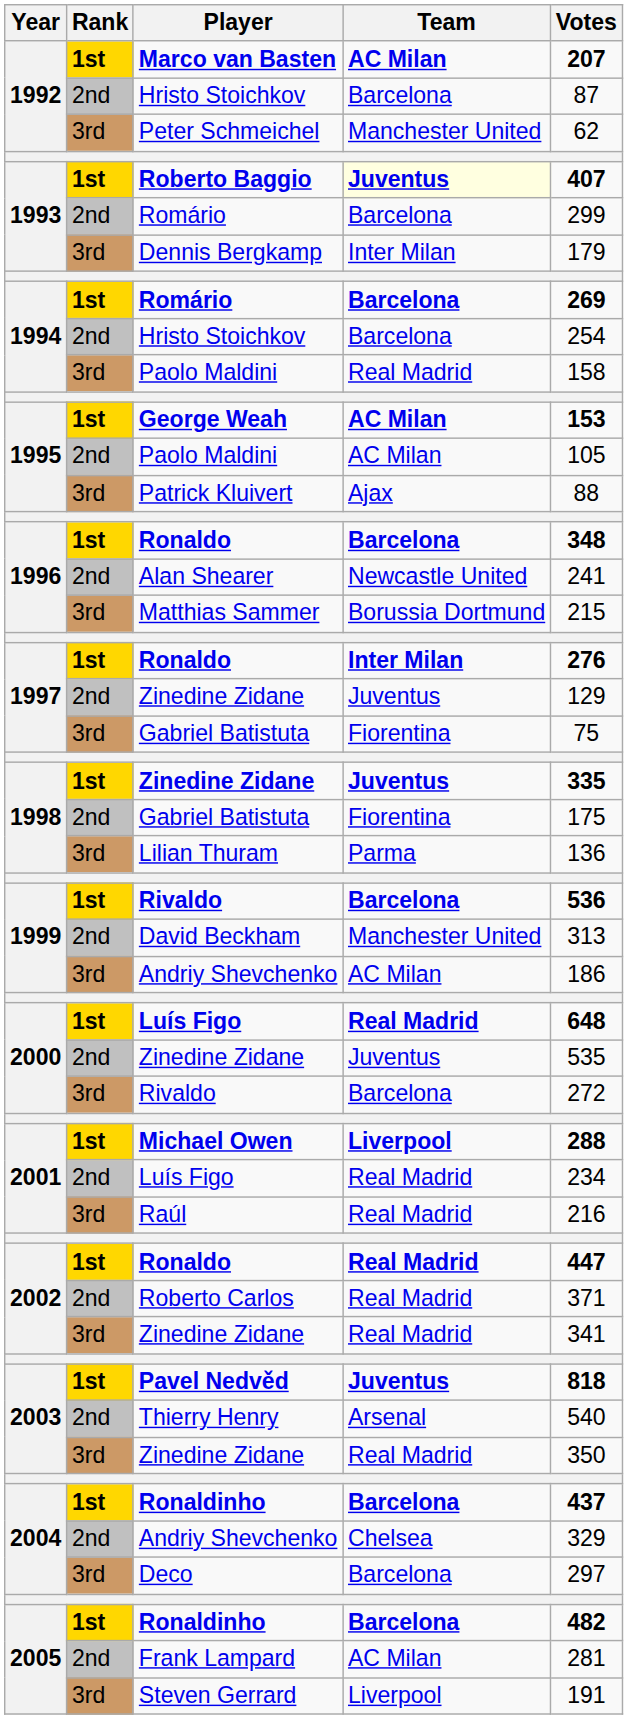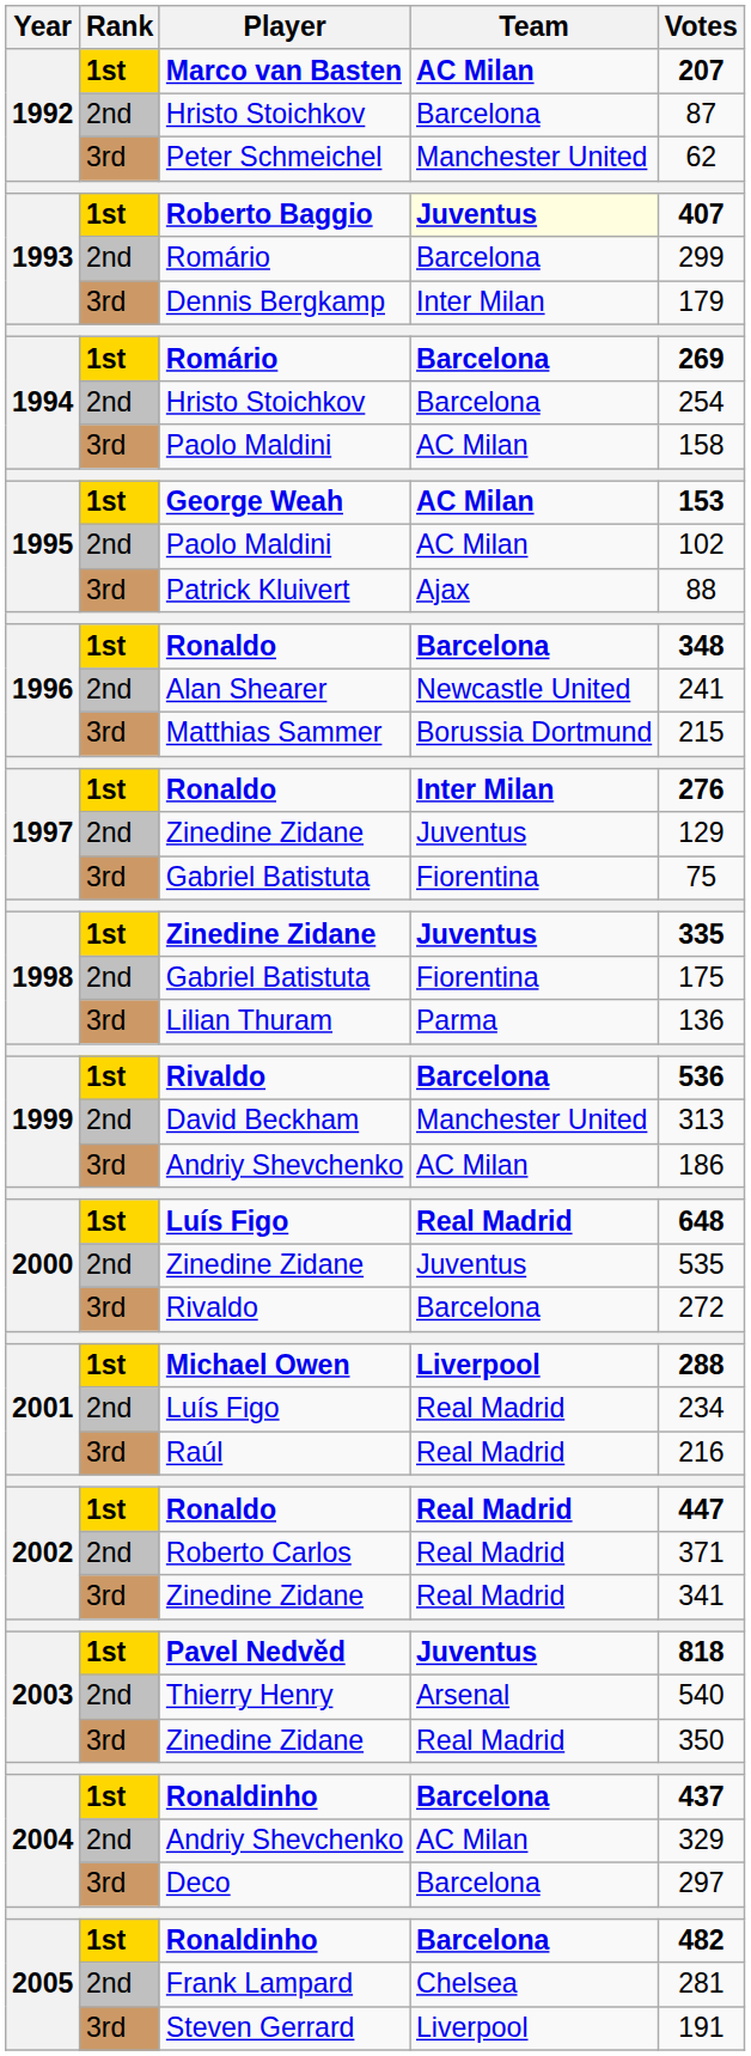 <table class="wikitable">
 <tr>
 <th scope="col">Year</th>
 <th scope="col">Rank</th>
 <th scope="col">Player</th>
 <th scope="col">Team</th>
 <th scope="col">Votes</th>
 </tr>
 <tr>
 <th scope="rowgroup" rowspan="3">1992</th>
 <td scope="row" style="background-color: gold"><strong>1st</strong></td>
 <td> <strong><a href='#'>Marco van Basten</a></strong></td>
 <td> <strong><a href='#'>AC Milan</a></strong></td>
 <td align="center"><strong>207</strong></td>
 </tr>
 <tr>
 <td scope="row" style="background-color: silver">2nd</td>
 <td> <a href='#'>Hristo Stoichkov</a></td>
 <td> <a href='#'>Barcelona</a></td>
 <td align="center">87</td>
 </tr>
 <tr>
 <td scope="row" style="background-color: #cc9966">3rd</td>
 <td> <a href='#'>Peter Schmeichel</a></td>
 <td> <a href='#'>Manchester United</a></td>
 <td align="center">62</td>
 </tr>
 <tr>
 <th colspan="5"></th>
 </tr>
 <tr>
 <th scope="rowgroup" rowspan="3">1993</th>
 <td scope="row" style="background-color: gold"><strong>1st</strong></td>
 <td><strong> <a href='#'>Roberto Baggio</a></strong></td>
 <td style="background: lightyellow;"><strong> <a href='#'>Juventus</a></strong></td>
 <td align="center"><strong>407</strong></td>
 </tr>
 <tr>
 <td scope="row" style="background-color: silver">2nd</td>
 <td> <a href='#'>Romário</a></td>
 <td> <a href='#'>Barcelona</a></td>
 <td align="center">299</td>
 </tr>
 <tr>
 <td scope="row" style="background-color: #cc9966">3rd</td>
 <td> <a href='#'>Dennis Bergkamp</a></td>
 <td> <a href='#'>Inter Milan</a></td>
 <td align="center">179</td>
 </tr>
 <tr>
 <th colspan="5"></th>
 </tr>
 <tr>
 <th scope="rowgroup" rowspan="3">1994</th>
 <td scope="row" style="background-color: gold"><strong>1st</strong></td>
 <td><strong> <a href='#'>Romário</a></strong></td>
 <td><strong> <a href='#'>Barcelona</a></strong></td>
 <td align="center"><strong>269</strong></td>
 </tr>
 <tr>
 <td scope="row" style="background-color: silver">2nd</td>
 <td> <a href='#'>Hristo Stoichkov</a></td>
 <td> <a href='#'>Barcelona</a></td>
 <td align="center">254</td>
 </tr>
 <tr>
 <td scope="row" style="background-color: #cc9966">3rd</td>
 <td><strong></strong> <a href='#'>Paolo Maldini</a></td>
-<td> <a href='#'>Real Madrid</a></td>
+<td> <a href='#'>AC Milan</a></td>
 <td align="center">158</td>
 </tr>
 <tr>
 <th colspan="5"></th>
 </tr>
 <tr>
 <th scope="rowgroup" rowspan="3">1995</th>
 <td scope="row" style="background-color: gold"><strong>1st</strong></td>
 <td><strong> <a href='#'>George Weah</a></strong></td>
 <td><strong> <a href='#'>AC Milan</a></strong></td>
 <td align="center"><strong>153</strong></td>
 </tr>
 <tr>
 <td scope="row" style="background-color: silver">2nd</td>
 <td><strong></strong> <a href='#'>Paolo Maldini</a></td>
 <td> <a href='#'>AC Milan</a></td>
-<td align="center">105</td>
+<td align="center">102</td>
 </tr>
 <tr>
 <td scope="row" style="background-color: #cc9966">3rd</td>
 <td> <a href='#'>Patrick Kluivert</a></td>
 <td> <a href='#'>Ajax</a></td>
 <td align="center">88</td>
 </tr>
 <tr>
 <th colspan="5"></th>
 </tr>
 <tr>
 <th scope="rowgroup" rowspan="3">1996</th>
 <td scope="row" style="background-color: gold"><strong>1st</strong></td>
 <td><strong> <a href='#'>Ronaldo</a></strong></td>
 <td><strong> <a href='#'>Barcelona</a></strong></td>
 <td align="center"><strong>348</strong></td>
 </tr>
 <tr>
 <td scope="row" style="background-color: silver">2nd</td>
 <td> <a href='#'>Alan Shearer</a></td>
 <td> <a href='#'>Newcastle United</a></td>
 <td align="center">241</td>
 </tr>
 <tr>
 <td scope="row" style="background-color: #cc9966">3rd</td>
 <td> <a href='#'>Matthias Sammer</a></td>
 <td> <a href='#'>Borussia Dortmund</a></td>
 <td align="center">215</td>
 </tr>
 <tr>
 <th colspan="5"></th>
 </tr>
 <tr>
 <th scope="rowgroup" rowspan="3">1997</th>
 <td scope="row" style="background-color: gold"><strong>1st</strong></td>
 <td><strong> <a href='#'>Ronaldo</a></strong></td>
 <td><strong> <a href='#'>Inter Milan</a></strong></td>
 <td align="center"><strong>276</strong></td>
 </tr>
 <tr>
 <td scope="row" style="background-color: silver">2nd</td>
 <td> <a href='#'>Zinedine Zidane</a></td>
 <td> <a href='#'>Juventus</a></td>
 <td align="center">129</td>
 </tr>
 <tr>
 <td scope="row" style="background-color: #cc9966">3rd</td>
 <td> <a href='#'>Gabriel Batistuta</a></td>
 <td> <a href='#'>Fiorentina</a></td>
 <td align="center">75</td>
 </tr>
 <tr>
 <th colspan="5"></th>
 </tr>
 <tr>
 <th scope="rowgroup" rowspan="3">1998</th>
 <td scope="row" style="background-color: gold"><strong>1st</strong></td>
 <td><strong> <a href='#'>Zinedine Zidane</a></strong></td>
 <td><strong> <a href='#'>Juventus</a></strong></td>
 <td align="center"><strong>335</strong></td>
 </tr>
 <tr>
 <td scope="row" style="background-color: silver">2nd</td>
 <td> <a href='#'>Gabriel Batistuta</a></td>
 <td> <a href='#'>Fiorentina</a></td>
 <td align="center">175</td>
 </tr>
 <tr>
 <td scope="row" style="background-color: #cc9966">3rd</td>
 <td> <a href='#'>Lilian Thuram</a></td>
 <td> <a href='#'>Parma</a></td>
 <td align="center">136</td>
 </tr>
 <tr>
 <th colspan="5"></th>
 </tr>
 <tr>
 <th scope="rowgroup" rowspan="3">1999</th>
 <td scope="row" style="background-color: gold"><strong>1st</strong></td>
 <td><strong> <a href='#'>Rivaldo</a></strong></td>
 <td><strong> <a href='#'>Barcelona</a></strong></td>
 <td align="center"><strong>536</strong></td>
 </tr>
 <tr>
 <td scope="row" style="background-color: silver">2nd</td>
 <td> <a href='#'>David Beckham</a></td>
 <td> <a href='#'>Manchester United</a></td>
 <td align="center">313</td>
 </tr>
 <tr>
 <td scope="row" style="background-color: #cc9966">3rd</td>
 <td> <a href='#'>Andriy Shevchenko</a></td>
 <td> <a href='#'>AC Milan</a></td>
 <td align="center">186</td>
 </tr>
 <tr>
 <th colspan="5"></th>
 </tr>
 <tr>
 <th scope="rowgroup" rowspan="3">2000</th>
 <td scope="row" style="background-color: gold"><strong>1st</strong></td>
 <td><strong> <a href='#'>Luís Figo</a></strong></td>
 <td><strong> <a href='#'>Real Madrid</a></strong></td>
 <td align="center"><strong>648</strong></td>
 </tr>
 <tr>
 <td scope="row" style="background-color: silver">2nd</td>
 <td> <a href='#'>Zinedine Zidane</a></td>
 <td> <a href='#'>Juventus</a></td>
 <td align="center">535</td>
 </tr>
 <tr>
 <td scope="row" style="background-color: #cc9966">3rd</td>
 <td> <a href='#'>Rivaldo</a></td>
 <td> <a href='#'>Barcelona</a></td>
 <td align="center">272</td>
 </tr>
 <tr>
 <th colspan="5"></th>
 </tr>
 <tr>
 <th scope="rowgroup" rowspan="3">2001</th>
 <td scope="row" style="background-color: gold"><strong>1st</strong></td>
 <td><strong> <a href='#'>Michael Owen</a></strong></td>
 <td><strong> <a href='#'>Liverpool</a></strong></td>
 <td align="center"><strong>288</strong></td>
 </tr>
 <tr>
 <td scope="row" style="background-color: silver">2nd</td>
 <td> <a href='#'>Luís Figo</a></td>
 <td> <a href='#'>Real Madrid</a></td>
 <td align="center">234</td>
 </tr>
 <tr>
 <td scope="row" style="background-color: #cc9966">3rd</td>
 <td> <a href='#'>Raúl</a></td>
 <td> <a href='#'>Real Madrid</a></td>
 <td align="center">216</td>
 </tr>
 <tr>
 <th colspan="5"></th>
 </tr>
 <tr>
 <th scope="rowgroup" rowspan="3">2002</th>
 <td scope="row" style="background-color: gold"><strong>1st</strong></td>
 <td><strong> <a href='#'>Ronaldo</a></strong></td>
 <td><strong> <a href='#'>Real Madrid</a></strong></td>
 <td align="center"><strong>447</strong></td>
 </tr>
 <tr>
 <td scope="row" style="background-color: silver">2nd</td>
 <td><strong></strong> <a href='#'>Roberto Carlos</a></td>
 <td> <a href='#'>Real Madrid</a></td>
 <td align="center">371</td>
 </tr>
 <tr>
 <td scope="row" style="background-color: #cc9966">3rd</td>
 <td> <a href='#'>Zinedine Zidane</a></td>
 <td> <a href='#'>Real Madrid</a></td>
 <td align="center">341</td>
 </tr>
 <tr>
 <th colspan="5"></th>
 </tr>
 <tr>
 <th scope="rowgroup" rowspan="3">2003</th>
 <td scope="row" style="background-color: gold"><strong>1st</strong></td>
 <td> <strong><a href='#'>Pavel Nedvěd</a></strong></td>
 <td><strong> <a href='#'>Juventus</a></strong></td>
 <td align="center"><strong>818</strong></td>
 </tr>
 <tr>
 <td scope="row" style="background-color: silver">2nd</td>
 <td> <a href='#'>Thierry Henry</a></td>
 <td> <a href='#'>Arsenal</a></td>
 <td align="center">540</td>
 </tr>
 <tr>
 <td scope="row" style="background-color: #cc9966">3rd</td>
 <td> <a href='#'>Zinedine Zidane</a></td>
 <td> <a href='#'>Real Madrid</a></td>
 <td align="center">350</td>
 </tr>
 <tr>
 <th colspan="5"></th>
 </tr>
 <tr>
 <th scope="rowgroup" rowspan="3">2004</th>
 <td scope="row" style="background-color: gold"><strong>1st</strong></td>
 <td><strong> <a href='#'>Ronaldinho</a></strong></td>
 <td><strong> <a href='#'>Barcelona</a></strong></td>
 <td align="center"><strong>437</strong></td>
 </tr>
 <tr>
 <td scope="row" style="background-color: silver">2nd</td>
 <td> <a href='#'>Andriy Shevchenko</a></td>
-<td> <a href='#'>Chelsea</a></td>
+<td> <a href='#'>AC Milan</a></td>
 <td align="center">329</td>
 </tr>
 <tr>
 <td scope="row" style="background-color: #cc9966">3rd</td>
 <td> <a href='#'>Deco</a></td>
 <td> <a href='#'>Barcelona</a></td>
 <td align="center">297</td>
 </tr>
 <tr>
 <th colspan="5"></th>
 </tr>
 <tr>
 <th scope="rowgroup" rowspan="3">2005</th>
 <td scope="row" style="background-color: gold"><strong>1st</strong></td>
 <td><strong> <a href='#'>Ronaldinho</a></strong></td>
 <td><strong> <a href='#'>Barcelona</a></strong></td>
 <td align="center"><strong>482</strong></td>
 </tr>
 <tr>
 <td scope="row" style="background-color: silver">2nd</td>
 <td> <a href='#'>Frank Lampard</a></td>
-<td> <a href='#'>AC Milan</a></td>
+<td> <a href='#'>Chelsea</a></td>
 <td align="center">281</td>
 </tr>
 <tr>
 <td scope="row" style="background-color: #cc9966">3rd</td>
 <td> <a href='#'>Steven Gerrard</a></td>
 <td> <a href='#'>Liverpool</a></td>
 <td align="center">191</td>
 </tr>
 </table>
